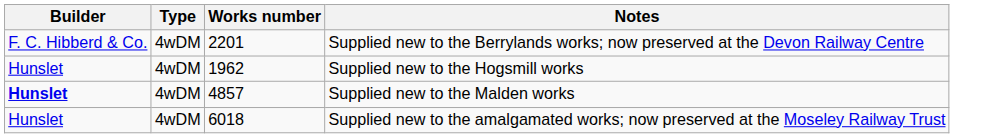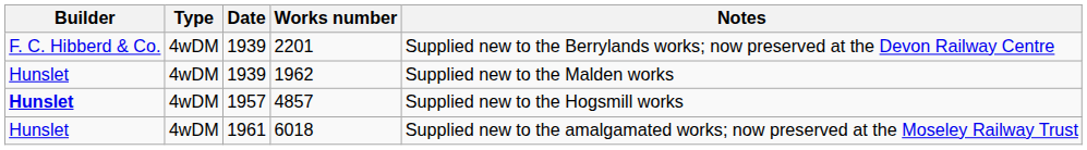 <table class="wikitable">
 <tr>
 <th>Builder</th>
 <th>Type</th>
+<th>Date</th>
 <th>Works number</th>
 <th>Notes</th>
 </tr>
 <tr>
 <td><a href='#'>F. C. Hibberd & Co.</a></td>
 <td>4wDM</td>
+<td>1939</td>
 <td>2201</td>
 <td>Supplied new to the Berrylands works; now preserved at the <a href='#'>Devon Railway Centre</a></td>
 </tr>
 <tr>
 <td><a href='#'>Hunslet</a></td>
 <td>4wDM</td>
+<td>1939</td>
 <td>1962</td>
-<td>Supplied new to the Hogsmill works</td>
+<td>Supplied new to the Malden works</td>
 </tr>
 <tr>
 <td><strong><a href='#'>Hunslet</a></strong></td>
 <td>4wDM</td>
+<td>1957</td>
 <td>4857</td>
-<td>Supplied new to the Malden works</td>
+<td>Supplied new to the Hogsmill works</td>
 </tr>
 <tr>
 <td><a href='#'>Hunslet</a></td>
 <td>4wDM</td>
+<td>1961</td>
 <td>6018</td>
 <td>Supplied new to the amalgamated works; now preserved at the <a href='#'>Moseley Railway Trust</a></td>
 </tr>
 </table>
